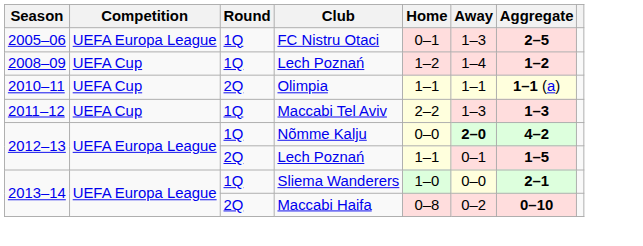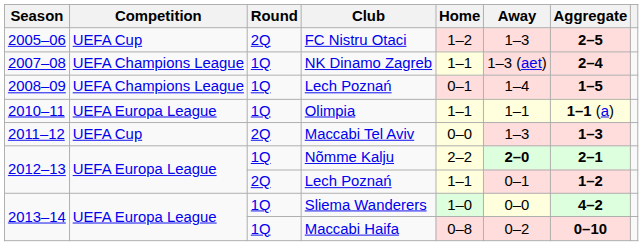 <table class="wikitable">
 <tr>
 <th>Season</th>
 <th>Competition</th>
 <th>Round</th>
 <th>Club</th>
 <th>Home</th>
 <th>Away</th>
 <th>Aggregate</th>
 <th></th>
 </tr>
 <tr>
 <td><a href='#'>2005–06</a></td>
-<td><a href='#'>UEFA Europa League</a></td>
-<td><a href='#'>1Q</a></td>
+<td><a href='#'>UEFA Cup</a></td>
+<td><a href='#'>2Q</a></td>
 <td> <a href='#'>FC Nistru Otaci</a></td>
-<td bgcolor="#ffdddd" style="text-align:center;">0–1</td>
+<td bgcolor="#ffdddd" style="text-align:center;">1–2</td>
 <td bgcolor="#ffdddd" style="text-align:center;">1–3</td>
 <td bgcolor="#ffdddd" style="text-align:center;"><strong>2–5</strong></td>
 <td></td>
 </tr>
 <tr>
+<td><a href='#'>2007–08</a></td>
+<td><a href='#'>UEFA Champions League</a></td>
+<td><a href='#'>1Q</a></td>
+<td> <a href='#'>NK Dinamo Zagreb</a></td>
+<td bgcolor="#ffffdd" style="text-align:center;">1–1</td>
+<td bgcolor="#ffdddd" style="text-align:center;">1–3 (<a href='#'>aet</a>)</td>
+<td bgcolor="#ffdddd" style="text-align:center;"><strong>2–4</strong></td>
+<td></td>
+</tr>
+<tr>
 <td><a href='#'>2008–09</a></td>
-<td><a href='#'>UEFA Cup</a></td>
+<td><a href='#'>UEFA Champions League</a></td>
 <td><a href='#'>1Q</a></td>
 <td> <a href='#'>Lech Poznań</a></td>
-<td bgcolor="#ffdddd" style="text-align:center;">1–2</td>
+<td bgcolor="#ffdddd" style="text-align:center;">0–1</td>
 <td bgcolor="#ffdddd" style="text-align:center;">1–4</td>
-<td bgcolor="#ffdddd" style="text-align:center;"><strong>1–2</strong></td>
+<td bgcolor="#ffdddd" style="text-align:center;"><strong>1–5</strong></td>
 <td></td>
 </tr>
 <tr>
 <td><a href='#'>2010–11</a></td>
-<td><a href='#'>UEFA Cup</a></td>
-<td><a href='#'>2Q</a></td>
+<td><a href='#'>UEFA Europa League</a></td>
+<td><a href='#'>1Q</a></td>
 <td> <a href='#'>Olimpia</a></td>
 <td bgcolor="#ffffdd" style="text-align:center;">1–1</td>
 <td bgcolor="#ffffdd" style="text-align:center;">1–1</td>
 <td bgcolor="#ffffdd" style="text-align:center;"><strong>1–1</strong> (<a href='#'>a</a>)</td>
 <td></td>
 </tr>
 <tr>
 <td><a href='#'>2011–12</a></td>
 <td><a href='#'>UEFA Cup</a></td>
-<td><a href='#'>1Q</a></td>
+<td><a href='#'>2Q</a></td>
 <td> <a href='#'>Maccabi Tel Aviv</a></td>
-<td bgcolor="#ffffdd" style="text-align:center;">2–2</td>
+<td bgcolor="#ffffdd" style="text-align:center;">0–0</td>
 <td bgcolor="#ffdddd" style="text-align:center;">1–3</td>
 <td bgcolor="#ffdddd" style="text-align:center;"><strong>1–3</strong></td>
 <td></td>
 </tr>
 <tr>
 <td rowspan=2><a href='#'>2012–13</a></td>
 <td rowspan=2><a href='#'>UEFA Europa League</a></td>
 <td><a href='#'>1Q</a></td>
 <td> <a href='#'>Nõmme Kalju</a></td>
-<td bgcolor="#ffffdd" style="text-align:center;">0–0</td>
+<td bgcolor="#ffffdd" style="text-align:center;">2–2</td>
 <td bgcolor="#ddffdd" style="text-align:center;"><strong>2–0</strong></td>
-<td bgcolor="#ddffdd" style="text-align:center;"><strong>4–2</strong></td>
+<td bgcolor="#ddffdd" style="text-align:center;"><strong>2–1</strong></td>
 <td></td>
 </tr>
 <tr>
 <td><a href='#'>2Q</a></td>
 <td> <a href='#'>Lech Poznań</a></td>
 <td bgcolor="#ffffdd" style="text-align:center;">1–1</td>
 <td bgcolor="#ffdddd" style="text-align:center;">0–1</td>
-<td bgcolor="#ffdddd" style="text-align:center;"><strong>1–5</strong></td>
+<td bgcolor="#ffdddd" style="text-align:center;"><strong>1–2</strong></td>
 <td></td>
 </tr>
 <tr>
 <td rowspan=2><a href='#'>2013–14</a></td>
 <td rowspan=2><a href='#'>UEFA Europa League</a></td>
 <td><a href='#'>1Q</a></td>
 <td> <a href='#'>Sliema Wanderers</a></td>
 <td bgcolor="#ddffdd" style="text-align:center;">1–0</td>
 <td bgcolor="#ffffdd" style="text-align:center;">0–0</td>
-<td bgcolor="#ddffdd" style="text-align:center;"><strong>2–1</strong></td>
+<td bgcolor="#ddffdd" style="text-align:center;"><strong>4–2</strong></td>
 <td></td>
 </tr>
 <tr>
-<td><a href='#'>2Q</a></td>
+<td><a href='#'>1Q</a></td>
 <td> <a href='#'>Maccabi Haifa</a></td>
 <td bgcolor="#ffdddd" style="text-align:center;">0–8</td>
 <td bgcolor="#ffdddd" style="text-align:center;">0–2</td>
 <td bgcolor="#ffdddd" style="text-align:center;"><strong>0–10</strong></td>
 <td></td>
 </tr>
 </table>
